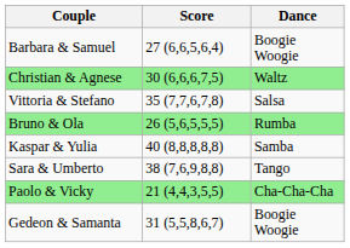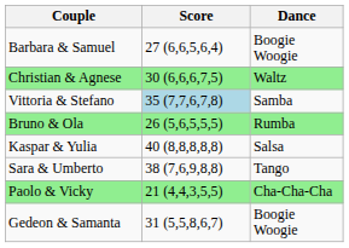 <table class="wikitable" style="width:30%;">
 <tr>
 <th style="width:18%;">Couple</th>
 <th style="width:10%;">Score</th>
 <th style="width:10%;">Dance</th>
 </tr>
 <tr>
 <td>Barbara & Samuel</td>
 <td>27 (6,6,5,6,4)</td>
 <td>Boogie Woogie</td>
 </tr>
 <tr>
 <td bgcolor="lightgreen">Christian & Agnese</td>
 <td bgcolor="lightgreen">30 (6,6,6,7,5)</td>
 <td bgcolor="lightgreen">Waltz</td>
 </tr>
 <tr>
 <td>Vittoria & Stefano</td>
-<td>35 (7,7,6,7,8)</td>
-<td>Salsa</td>
+<td style="background: lightblue;">35 (7,7,6,7,8)</td>
+<td>Samba</td>
 </tr>
 <tr>
 <td bgcolor="lightgreen">Bruno & Ola</td>
 <td bgcolor="lightgreen">26 (5,6,5,5,5)</td>
 <td bgcolor="lightgreen">Rumba</td>
 </tr>
 <tr>
 <td>Kaspar & Yulia</td>
 <td>40 (8,8,8,8,8)</td>
-<td>Samba</td>
+<td>Salsa</td>
 </tr>
 <tr>
 <td>Sara & Umberto</td>
 <td>38 (7,6,9,8,8)</td>
 <td>Tango</td>
 </tr>
 <tr>
 <td bgcolor="lightgreen">Paolo & Vicky</td>
 <td bgcolor="lightgreen">21 (4,4,3,5,5)</td>
 <td bgcolor="lightgreen">Cha-Cha-Cha</td>
 </tr>
 <tr>
 <td>Gedeon & Samanta</td>
 <td>31 (5,5,8,6,7)</td>
 <td>Boogie Woogie</td>
 </tr>
 </table>
